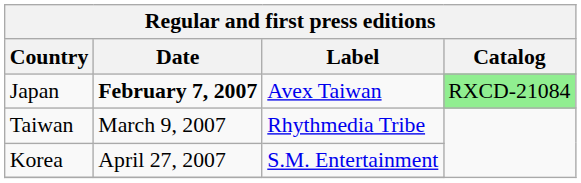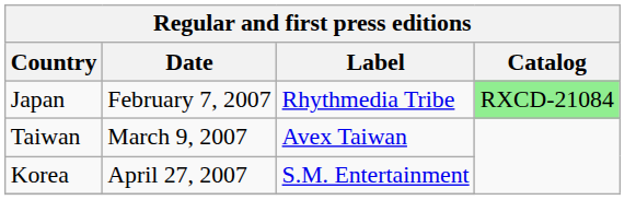 <table class="wikitable">
 <tr>
 <th colspan="4">Regular and first press editions</th>
 </tr>
 <tr>
 <th>Country</th>
 <th>Date</th>
 <th>Label</th>
 <th>Catalog</th>
 </tr>
 <tr>
 <td>Japan</td>
-<td><strong>February 7, 2007</strong></td>
-<td><a href='#'>Avex Taiwan</a></td>
+<td>February 7, 2007</td>
+<td><a href='#'>Rhythmedia Tribe</a></td>
 <td style="background: lightgreen;">RXCD-21084</td>
 </tr>
 <tr>
 <td>Taiwan</td>
 <td>March 9, 2007</td>
-<td><a href='#'>Rhythmedia Tribe</a></td>
+<td><a href='#'>Avex Taiwan</a></td>
 </tr>
 <tr>
 <td>Korea</td>
 <td>April 27, 2007</td>
 <td><a href='#'>S.M. Entertainment</a></td>
 </tr>
 <tr>
 </tr>
 </table>
